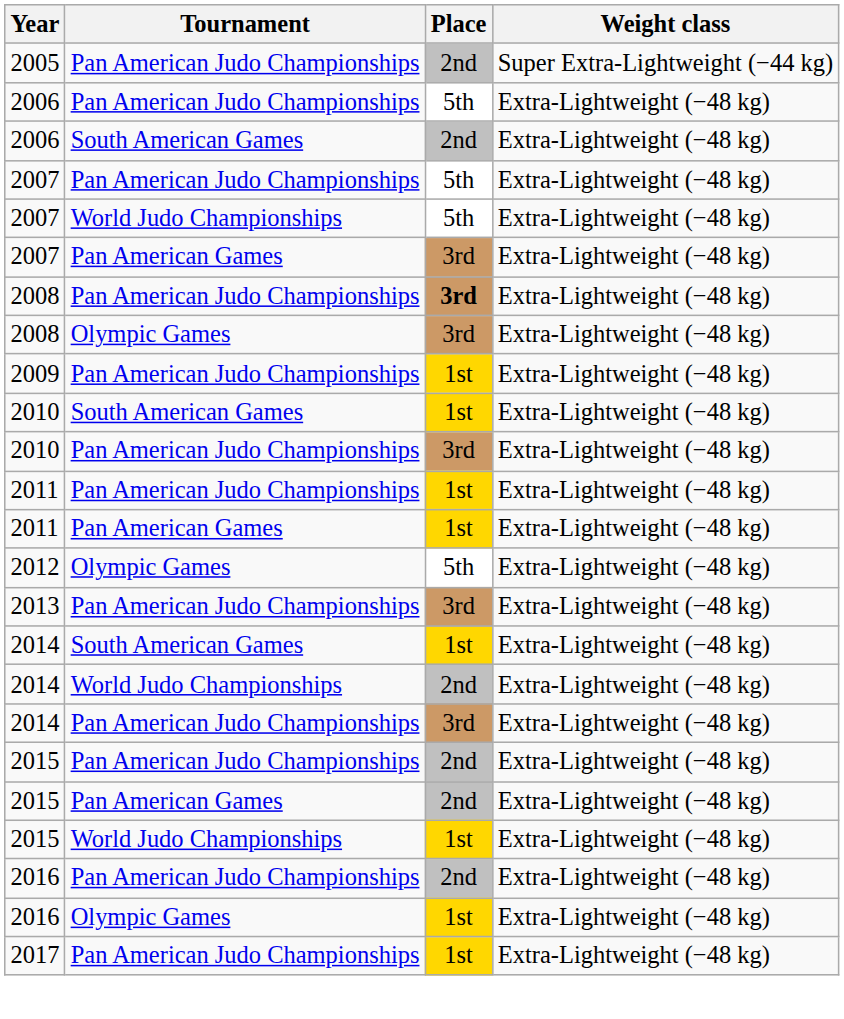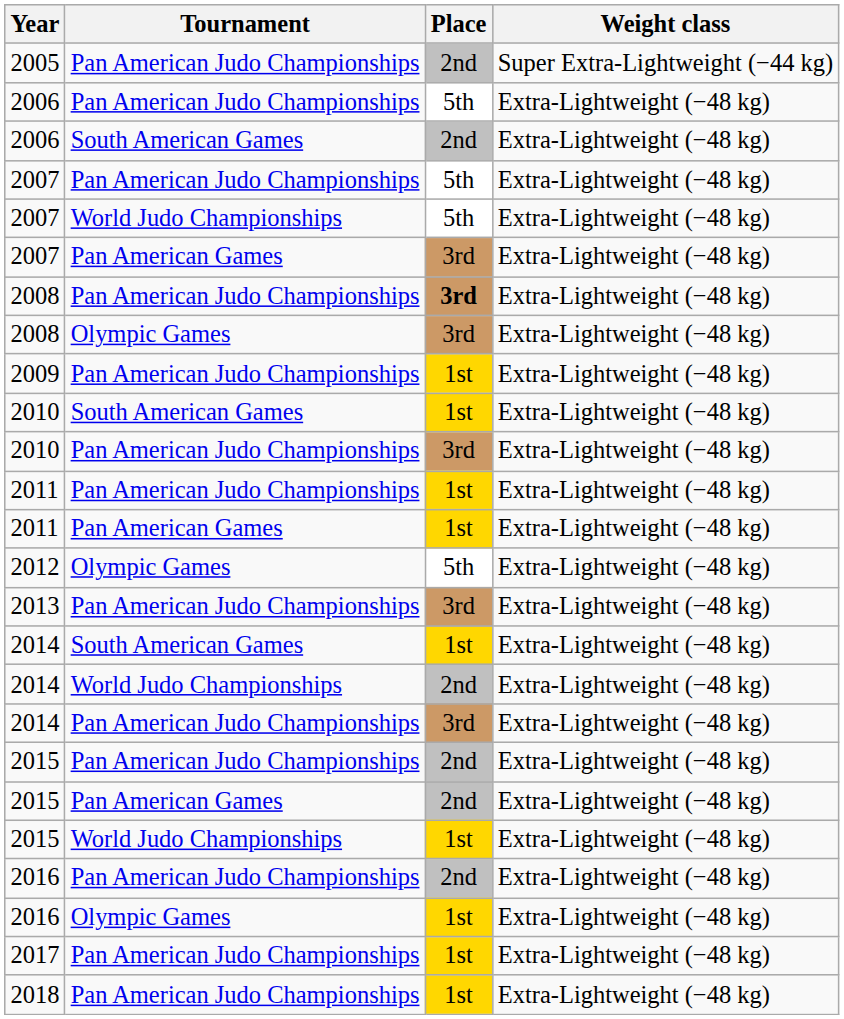 <table class=wikitable>
 <tr>
 <th>Year</th>
 <th>Tournament</th>
 <th>Place</th>
 <th>Weight class</th>
 </tr>
 <tr>
 <td>2005</td>
 <td><a href='#'>Pan American Judo Championships</a></td>
 <td bgcolor="silver" align="center">2nd</td>
 <td>Super Extra-Lightweight (−44 kg)</td>
 </tr>
 <tr>
 <td>2006</td>
 <td><a href='#'>Pan American Judo Championships</a></td>
 <td bgcolor="white" align="center">5th</td>
 <td>Extra-Lightweight (−48 kg)</td>
 </tr>
 <tr>
 <td>2006</td>
 <td><a href='#'>South American Games</a></td>
 <td bgcolor="Silver" align="center">2nd</td>
 <td>Extra-Lightweight (−48 kg)</td>
 </tr>
 <tr>
 <td>2007</td>
 <td><a href='#'>Pan American Judo Championships</a></td>
 <td bgcolor="white" align="center">5th</td>
 <td>Extra-Lightweight (−48 kg)</td>
 </tr>
 <tr>
 <td>2007</td>
 <td><a href='#'>World Judo Championships</a></td>
 <td bgcolor="white" align="center">5th</td>
 <td>Extra-Lightweight (−48 kg)</td>
 </tr>
 <tr>
 <td>2007</td>
 <td><a href='#'>Pan American Games</a></td>
 <td bgcolor="cc9966" align="center">3rd</td>
 <td>Extra-Lightweight (−48 kg)</td>
 </tr>
 <tr>
 <td>2008</td>
 <td><a href='#'>Pan American Judo Championships</a></td>
 <td bgcolor="cc9966" align="center"><strong>3rd</strong></td>
 <td>Extra-Lightweight (−48 kg)</td>
 </tr>
 <tr>
 <td>2008</td>
 <td><a href='#'>Olympic Games</a></td>
 <td bgcolor="cc9966" align="center">3rd</td>
 <td>Extra-Lightweight (−48 kg)</td>
 </tr>
 <tr>
 <td>2009</td>
 <td><a href='#'>Pan American Judo Championships</a></td>
 <td bgcolor="Gold" align="center">1st</td>
 <td>Extra-Lightweight (−48 kg)</td>
 </tr>
 <tr>
 <td>2010</td>
 <td><a href='#'>South American Games</a></td>
 <td bgcolor="Gold" align="center">1st</td>
 <td>Extra-Lightweight (−48 kg)</td>
 </tr>
 <tr>
 <td>2010</td>
 <td><a href='#'>Pan American Judo Championships</a></td>
 <td bgcolor="cc9966" align="center">3rd</td>
 <td>Extra-Lightweight (−48 kg)</td>
 </tr>
 <tr>
 <td>2011</td>
 <td><a href='#'>Pan American Judo Championships</a></td>
 <td bgcolor="Gold" align="center">1st</td>
 <td>Extra-Lightweight (−48 kg)</td>
 </tr>
 <tr>
 <td>2011</td>
 <td><a href='#'>Pan American Games</a></td>
 <td bgcolor="Gold" align="center">1st</td>
 <td>Extra-Lightweight (−48 kg)</td>
 </tr>
 <tr>
 <td>2012</td>
 <td><a href='#'>Olympic Games</a></td>
 <td bgcolor="white" align="center">5th</td>
 <td>Extra-Lightweight (−48 kg)</td>
 </tr>
 <tr>
 <td>2013</td>
 <td><a href='#'>Pan American Judo Championships</a></td>
 <td bgcolor="cc9966" align="center">3rd</td>
 <td>Extra-Lightweight (−48 kg)</td>
 </tr>
 <tr>
 <td>2014</td>
 <td><a href='#'>South American Games</a></td>
 <td bgcolor="Gold" align="center">1st</td>
 <td>Extra-Lightweight (−48 kg)</td>
 </tr>
 <tr>
 <td>2014</td>
 <td><a href='#'>World Judo Championships</a></td>
 <td bgcolor="Silver" align="center">2nd</td>
 <td>Extra-Lightweight (−48 kg)</td>
 </tr>
 <tr>
 <td>2014</td>
 <td><a href='#'>Pan American Judo Championships</a></td>
 <td bgcolor="cc9966" align="center">3rd</td>
 <td>Extra-Lightweight (−48 kg)</td>
 </tr>
 <tr>
 <td>2015</td>
 <td><a href='#'>Pan American Judo Championships</a></td>
 <td bgcolor="Silver" align="center">2nd</td>
 <td>Extra-Lightweight (−48 kg)</td>
 </tr>
 <tr>
 <td>2015</td>
 <td><a href='#'>Pan American Games</a></td>
 <td bgcolor="Silver" align="center">2nd</td>
 <td>Extra-Lightweight (−48 kg)</td>
 </tr>
 <tr>
 <td>2015</td>
 <td><a href='#'>World Judo Championships</a></td>
 <td bgcolor="Gold" align="center">1st</td>
 <td>Extra-Lightweight (−48 kg)</td>
 </tr>
 <tr>
 <td>2016</td>
 <td><a href='#'>Pan American Judo Championships</a></td>
 <td bgcolor="Silver" align="center">2nd</td>
 <td>Extra-Lightweight (−48 kg)</td>
 </tr>
 <tr>
 <td>2016</td>
 <td><a href='#'>Olympic Games</a></td>
 <td bgcolor="Gold" align="center">1st</td>
 <td>Extra-Lightweight (−48 kg)</td>
 </tr>
 <tr>
 <td>2017</td>
 <td><a href='#'>Pan American Judo Championships</a></td>
 <td bgcolor="Gold" align="center">1st</td>
 <td>Extra-Lightweight (−48 kg)</td>
 </tr>
+<tr>
+<td>2018</td>
+<td><a href='#'>Pan American Judo Championships</a></td>
+<td bgcolor="Gold" align="center">1st</td>
+<td>Extra-Lightweight (−48 kg)</td>
+</tr>
 </table>
